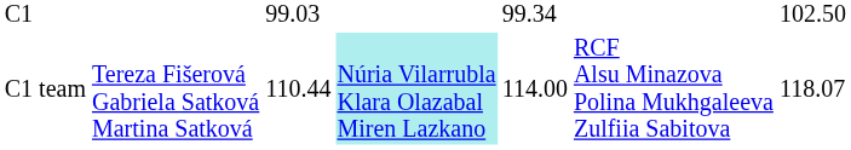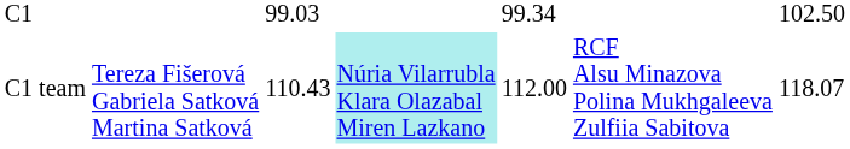 <table>
 <tr>
 <td>C1<br></td>
 <td></td>
 <td>99.03</td>
 <td></td>
 <td>99.34</td>
 <td></td>
 <td>102.50</td>
 </tr>
 <tr>
 <td>C1 team<br></td>
 <td><br><a href='#'>Tereza Fišerová</a><br><a href='#'>Gabriela Satková</a><br><a href='#'>Martina Satková</a></td>
-<td>110.44</td>
+<td>110.43</td>
 <td style="background: paleturquoise;"><br><a href='#'>Núria Vilarrubla</a><br><a href='#'>Klara Olazabal</a><br><a href='#'>Miren Lazkano</a></td>
-<td>114.00</td>
+<td>112.00</td>
 <td> <a href='#'>RCF</a><br><a href='#'>Alsu Minazova</a><br><a href='#'>Polina Mukhgaleeva</a><br><a href='#'>Zulfiia Sabitova</a></td>
 <td>118.07</td>
 </tr>
 </table>
